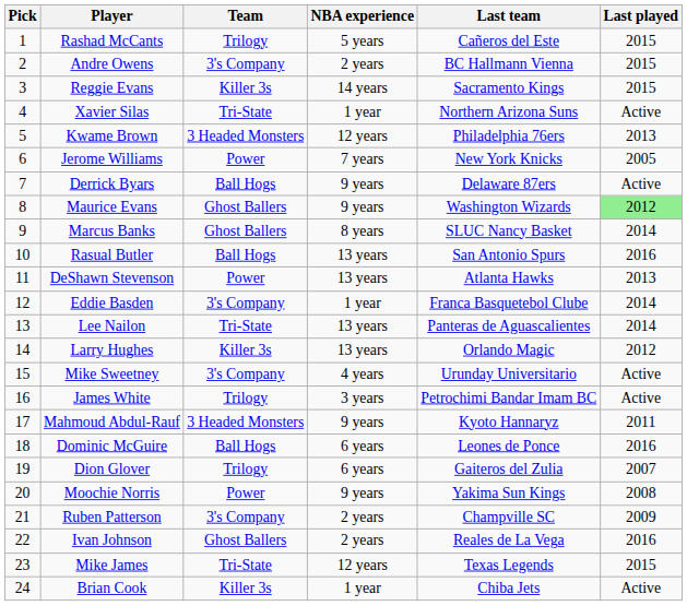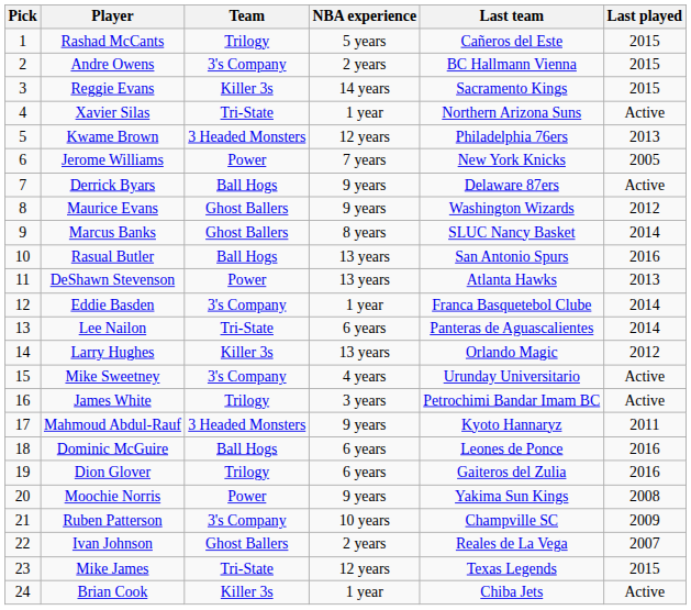 <table class="wikitable" style="text-align: center;">
 <tr>
 <th>Pick</th>
 <th>Player</th>
 <th>Team</th>
 <th>NBA experience</th>
 <th>Last team</th>
 <th>Last played</th>
 </tr>
 <tr>
 <td>1</td>
 <td><a href='#'>Rashad McCants</a></td>
 <td><a href='#'>Trilogy</a></td>
 <td>5 years</td>
 <td> <a href='#'>Cañeros del Este</a></td>
 <td>2015</td>
 </tr>
 <tr>
 <td>2</td>
 <td><a href='#'>Andre Owens</a></td>
 <td><a href='#'>3's Company</a></td>
 <td>2 years</td>
 <td> <a href='#'>BC Hallmann Vienna</a></td>
 <td>2015</td>
 </tr>
 <tr>
 <td>3</td>
 <td><a href='#'>Reggie Evans</a></td>
 <td><a href='#'>Killer 3s</a></td>
 <td>14 years</td>
 <td> <a href='#'>Sacramento Kings</a></td>
 <td>2015</td>
 </tr>
 <tr>
 <td>4</td>
 <td><a href='#'>Xavier Silas</a></td>
 <td><a href='#'>Tri-State</a></td>
 <td>1 year</td>
 <td> <a href='#'>Northern Arizona Suns</a></td>
 <td>Active</td>
 </tr>
 <tr>
 <td>5</td>
 <td><a href='#'>Kwame Brown</a></td>
 <td><a href='#'>3 Headed Monsters</a></td>
 <td>12 years</td>
 <td> <a href='#'>Philadelphia 76ers</a></td>
 <td>2013</td>
 </tr>
 <tr>
 <td>6</td>
 <td><a href='#'>Jerome Williams</a></td>
 <td><a href='#'>Power</a></td>
 <td>7 years</td>
 <td> <a href='#'>New York Knicks</a></td>
 <td>2005</td>
 </tr>
 <tr>
 <td>7</td>
 <td><a href='#'>Derrick Byars</a></td>
 <td><a href='#'>Ball Hogs</a></td>
 <td>9 years</td>
 <td> <a href='#'>Delaware 87ers</a></td>
 <td>Active</td>
 </tr>
 <tr>
 <td>8</td>
 <td><a href='#'>Maurice Evans</a></td>
 <td><a href='#'>Ghost Ballers</a></td>
 <td>9 years</td>
 <td> <a href='#'>Washington Wizards</a></td>
-<td style="background: lightgreen;">2012</td>
+<td>2012</td>
 </tr>
 <tr>
 <td>9</td>
 <td><a href='#'>Marcus Banks</a></td>
 <td><a href='#'>Ghost Ballers</a></td>
 <td>8 years</td>
 <td> <a href='#'>SLUC Nancy Basket</a></td>
 <td>2014</td>
 </tr>
 <tr>
 <td>10</td>
 <td><a href='#'>Rasual Butler</a></td>
 <td><a href='#'>Ball Hogs</a></td>
 <td>13 years</td>
 <td> <a href='#'>San Antonio Spurs</a></td>
 <td>2016</td>
 </tr>
 <tr>
 <td>11</td>
 <td><a href='#'>DeShawn Stevenson</a></td>
 <td><a href='#'>Power</a></td>
 <td>13 years</td>
 <td> <a href='#'>Atlanta Hawks</a></td>
 <td>2013</td>
 </tr>
 <tr>
 <td>12</td>
 <td><a href='#'>Eddie Basden</a></td>
 <td><a href='#'>3's Company</a></td>
 <td>1 year</td>
 <td> <a href='#'>Franca Basquetebol Clube</a></td>
 <td>2014</td>
 </tr>
 <tr>
 <td>13</td>
 <td><a href='#'>Lee Nailon</a></td>
 <td><a href='#'>Tri-State</a></td>
-<td>13 years</td>
+<td>6 years</td>
 <td> <a href='#'>Panteras de Aguascalientes</a></td>
 <td>2014</td>
 </tr>
 <tr>
 <td>14</td>
 <td><a href='#'>Larry Hughes</a></td>
 <td><a href='#'>Killer 3s</a></td>
 <td>13 years</td>
 <td> <a href='#'>Orlando Magic</a></td>
 <td>2012</td>
 </tr>
 <tr>
 <td>15</td>
 <td><a href='#'>Mike Sweetney</a></td>
 <td><a href='#'>3's Company</a></td>
 <td>4 years</td>
 <td> <a href='#'>Urunday Universitario</a></td>
 <td>Active</td>
 </tr>
 <tr>
 <td>16</td>
 <td><a href='#'>James White</a></td>
 <td><a href='#'>Trilogy</a></td>
 <td>3 years</td>
 <td> <a href='#'>Petrochimi Bandar Imam BC</a></td>
 <td>Active</td>
 </tr>
 <tr>
 <td>17</td>
 <td><a href='#'>Mahmoud Abdul-Rauf</a></td>
 <td><a href='#'>3 Headed Monsters</a></td>
 <td>9 years</td>
 <td> <a href='#'>Kyoto Hannaryz</a></td>
 <td>2011</td>
 </tr>
 <tr>
 <td>18</td>
 <td><a href='#'>Dominic McGuire</a></td>
 <td><a href='#'>Ball Hogs</a></td>
 <td>6 years</td>
 <td> <a href='#'>Leones de Ponce</a></td>
 <td>2016</td>
 </tr>
 <tr>
 <td>19</td>
 <td><a href='#'>Dion Glover</a></td>
 <td><a href='#'>Trilogy</a></td>
 <td>6 years</td>
 <td> <a href='#'>Gaiteros del Zulia</a></td>
-<td>2007</td>
+<td>2016</td>
 </tr>
 <tr>
 <td>20</td>
 <td><a href='#'>Moochie Norris</a></td>
 <td><a href='#'>Power</a></td>
 <td>9 years</td>
 <td> <a href='#'>Yakima Sun Kings</a></td>
 <td>2008</td>
 </tr>
 <tr>
 <td>21</td>
 <td><a href='#'>Ruben Patterson</a></td>
 <td><a href='#'>3's Company</a></td>
-<td>2 years</td>
+<td>10 years</td>
 <td> <a href='#'>Champville SC</a></td>
 <td>2009</td>
 </tr>
 <tr>
 <td>22</td>
 <td><a href='#'>Ivan Johnson</a></td>
 <td><a href='#'>Ghost Ballers</a></td>
 <td>2 years</td>
 <td> <a href='#'>Reales de La Vega</a></td>
-<td>2016</td>
+<td>2007</td>
 </tr>
 <tr>
 <td>23</td>
 <td><a href='#'>Mike James</a></td>
 <td><a href='#'>Tri-State</a></td>
 <td>12 years</td>
 <td> <a href='#'>Texas Legends</a></td>
 <td>2015</td>
 </tr>
 <tr>
 <td>24</td>
 <td><a href='#'>Brian Cook</a></td>
 <td><a href='#'>Killer 3s</a></td>
 <td>1 year</td>
 <td> <a href='#'>Chiba Jets</a></td>
 <td>Active</td>
 </tr>
 </table>
